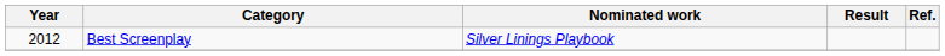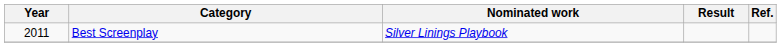 <table class=wikitable>
 <tr>
 <th scope="col" style="width:5em;">Year</th>
 <th scope="col" style="width:26em;">Category</th>
 <th scope="col" style="width:25em;">Nominated work</th>
 <th scope="col" style="width:5em;">Result</th>
 <th>Ref.</th>
 </tr>
 <tr>
-<td style="text-align:center;">2012</td>
+<td style="text-align:center;">2011</td>
 <td><a href='#'>Best Screenplay</a></td>
 <td><em><a href='#'>Silver Linings Playbook</a></em></td>
 <td></td>
 <td></td>
 </tr>
 <tr>
 </tr>
 </table>
